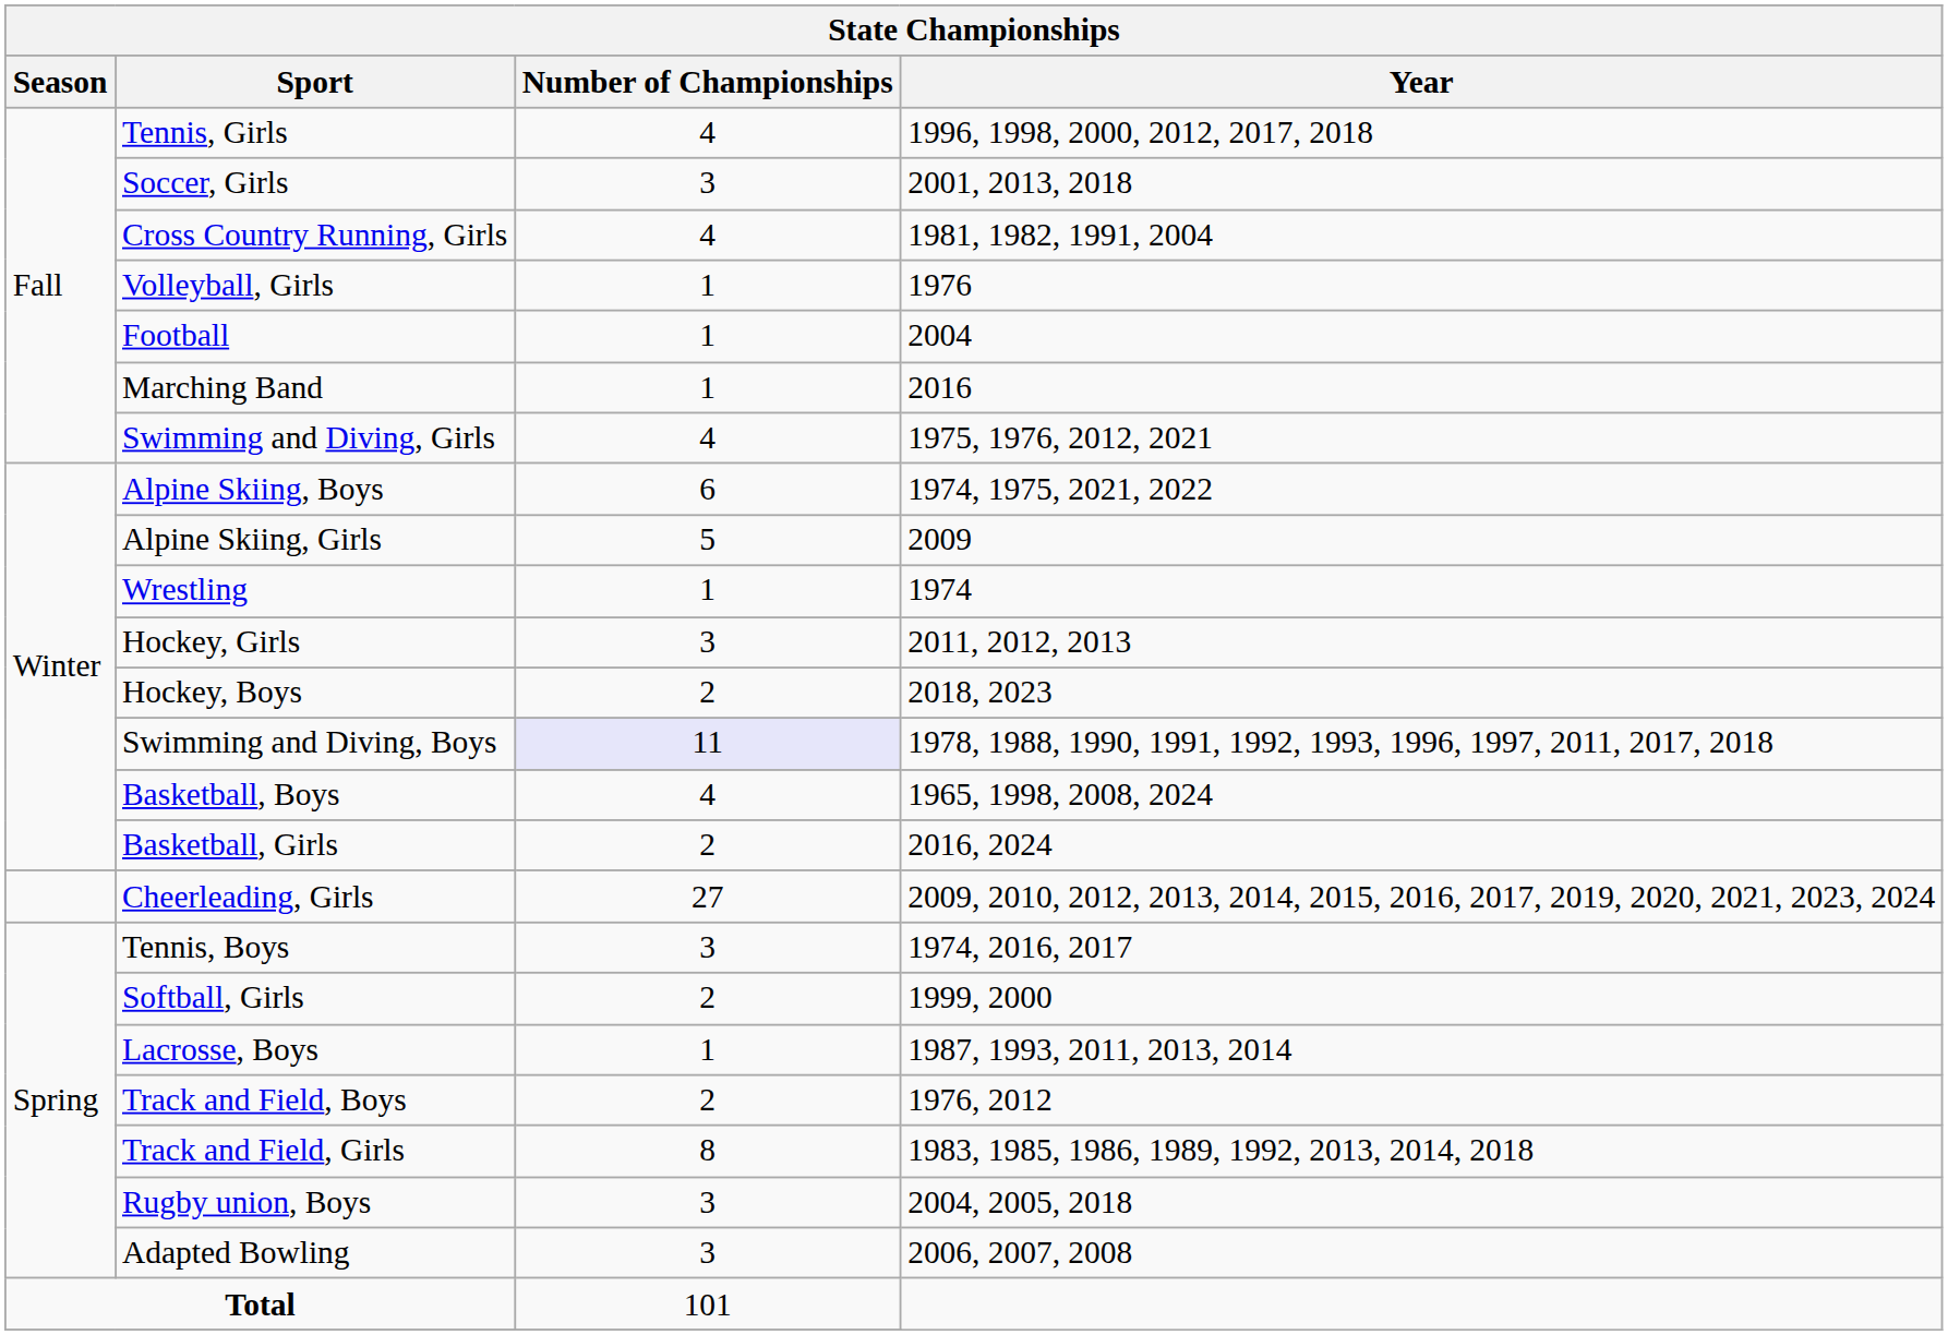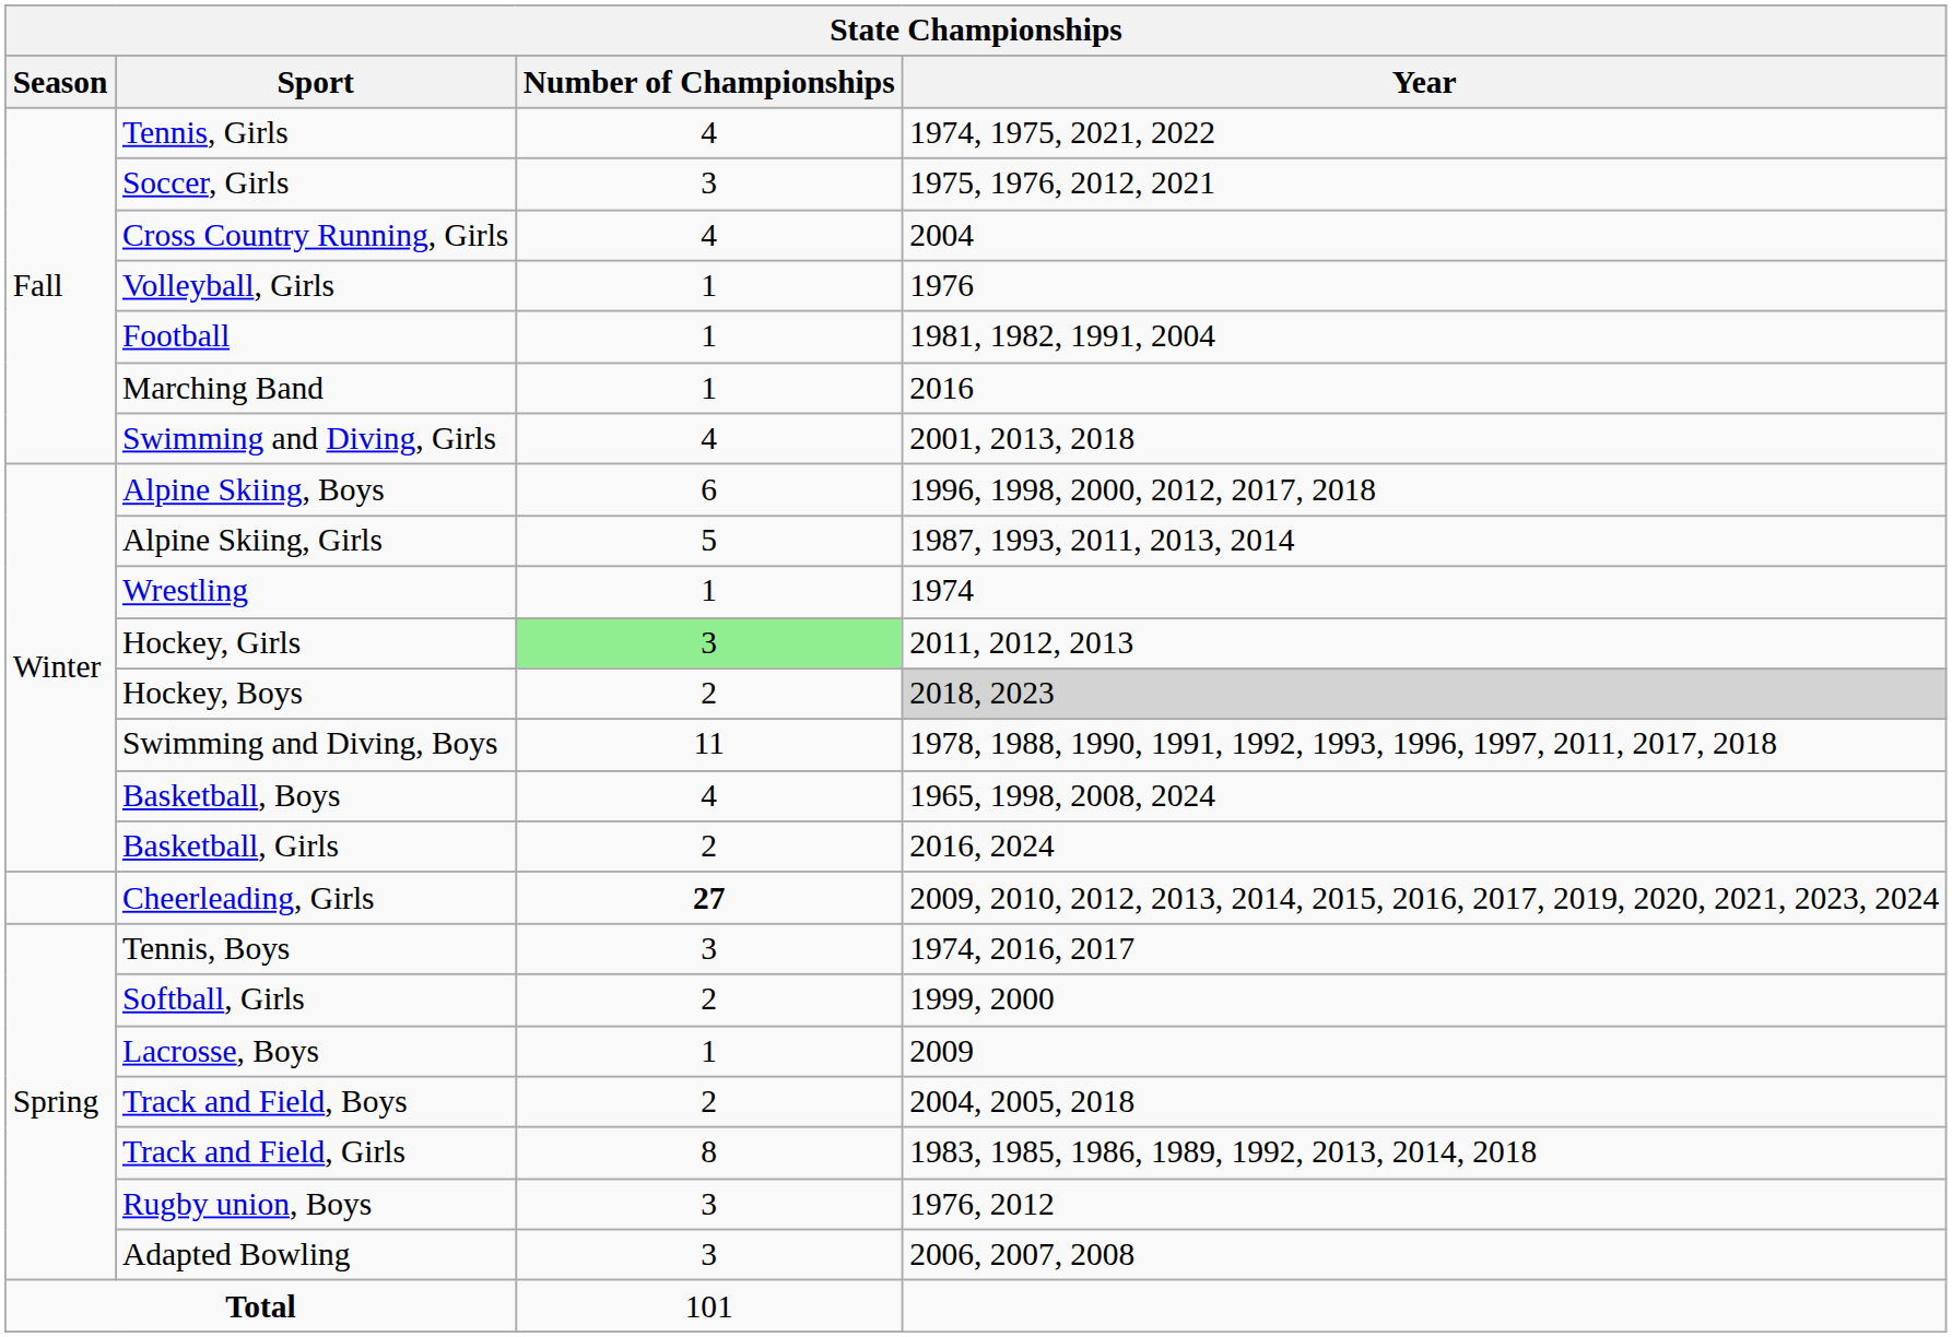 <table class="wikitable">
 <tr>
 <th colspan="4">State Championships</th>
 </tr>
 <tr>
 <th>Season</th>
 <th>Sport</th>
 <th>Number of Championships</th>
 <th>Year</th>
 </tr>
 <tr>
 <td rowspan="7">Fall</td>
 <td><a href='#'>Tennis</a>, Girls</td>
 <td align="center">4</td>
-<td>1996, 1998, 2000, 2012, 2017, 2018</td>
+<td>1974, 1975, 2021, 2022 </td>
 </tr>
 <tr ,>
 <td><a href='#'>Soccer</a>, Girls</td>
 <td align="center">3</td>
-<td>2001, 2013, 2018</td>
+<td>1975, 1976, 2012, 2021</td>
 </tr>
 <tr>
 <td><a href='#'>Cross Country Running</a>, Girls</td>
 <td align="center">4</td>
-<td>1981, 1982, 1991, 2004</td>
+<td>2004</td>
 </tr>
 <tr>
 <td><a href='#'>Volleyball</a>, Girls</td>
 <td align="center">1</td>
 <td>1976</td>
 </tr>
 <tr>
 <td><a href='#'>Football</a></td>
 <td align="center">1</td>
-<td>2004</td>
+<td>1981, 1982, 1991, 2004</td>
 </tr>
 <tr>
 <td>Marching Band</td>
 <td align="center">1</td>
 <td>2016</td>
 </tr>
 <tr>
 <td><a href='#'>Swimming</a> and <a href='#'>Diving</a>, Girls</td>
 <td align="center">4</td>
-<td>1975, 1976, 2012, 2021</td>
+<td>2001, 2013, 2018</td>
 </tr>
 <tr>
 <td rowspan="8">Winter</td>
 <td><a href='#'>Alpine Skiing</a>, Boys</td>
 <td align="center">6</td>
-<td>1974, 1975, 2021, 2022 </td>
+<td>1996, 1998, 2000, 2012, 2017, 2018</td>
 </tr>
 <tr>
 <td>Alpine Skiing, Girls</td>
 <td align="center">5</td>
-<td>2009</td>
+<td>1987, 1993, 2011, 2013, 2014</td>
 </tr>
 <tr>
 <td><a href='#'>Wrestling</a></td>
 <td align="center">1</td>
 <td>1974</td>
 </tr>
 <tr>
 <td>Hockey, Girls</td>
-<td align="center">3</td>
+<td align="center" style="background: lightgreen;">3</td>
 <td>2011, 2012, 2013</td>
 </tr>
 <tr>
 <td>Hockey, Boys</td>
 <td align="center">2</td>
-<td>2018, 2023</td>
+<td style="background: lightgrey;">2018, 2023</td>
 </tr>
 <tr>
 <td>Swimming and Diving, Boys</td>
-<td align="center" style="background: lavender;">11</td>
+<td align="center">11</td>
 <td>1978, 1988, 1990, 1991, 1992, 1993, 1996, 1997, 2011, 2017, 2018</td>
 </tr>
 <tr>
 <td><a href='#'>Basketball</a>, Boys</td>
 <td align="center">4</td>
 <td>1965, 1998, 2008, 2024</td>
 </tr>
 <tr>
 <td><a href='#'>Basketball</a>, Girls</td>
 <td align="center">2</td>
 <td>2016, 2024</td>
 </tr>
 <tr>
 <td></td>
 <td><a href='#'>Cheerleading</a>, Girls</td>
-<td align="center">27</td>
+<td align="center"><strong>27</strong></td>
 <td>2009, 2010, 2012, 2013, 2014, 2015, 2016, 2017, 2019, 2020, 2021, 2023, 2024 </td>
 </tr>
 <tr>
 <td rowspan="7">Spring</td>
 <td>Tennis, Boys</td>
 <td align="center">3</td>
 <td>1974, 2016, 2017 </td>
 </tr>
 <tr>
 <td><a href='#'>Softball</a>, Girls</td>
 <td align="center">2</td>
 <td>1999, 2000</td>
 </tr>
 <tr>
 <td><a href='#'>Lacrosse</a>, Boys</td>
 <td align="center">1</td>
-<td>1987, 1993, 2011, 2013, 2014</td>
+<td>2009</td>
 </tr>
 <tr>
 <td><a href='#'>Track and Field</a>, Boys</td>
 <td align="center">2</td>
-<td>1976, 2012</td>
+<td>2004, 2005, 2018</td>
 </tr>
 <tr>
 <td><a href='#'>Track and Field</a>, Girls</td>
 <td align="center">8</td>
 <td>1983, 1985, 1986, 1989, 1992, 2013, 2014, 2018</td>
 </tr>
 <tr>
 <td><a href='#'>Rugby union</a>, Boys</td>
 <td align="center">3</td>
-<td>2004, 2005, 2018</td>
+<td>1976, 2012</td>
 </tr>
 <tr>
 <td>Adapted Bowling</td>
 <td align="center">3</td>
 <td>2006, 2007, 2008</td>
 </tr>
 <tr>
 <td align="center" colspan="2"><strong>Total</strong></td>
 <td align="center">101</td>
 </tr>
 <tr>
 </tr>
 </table>
